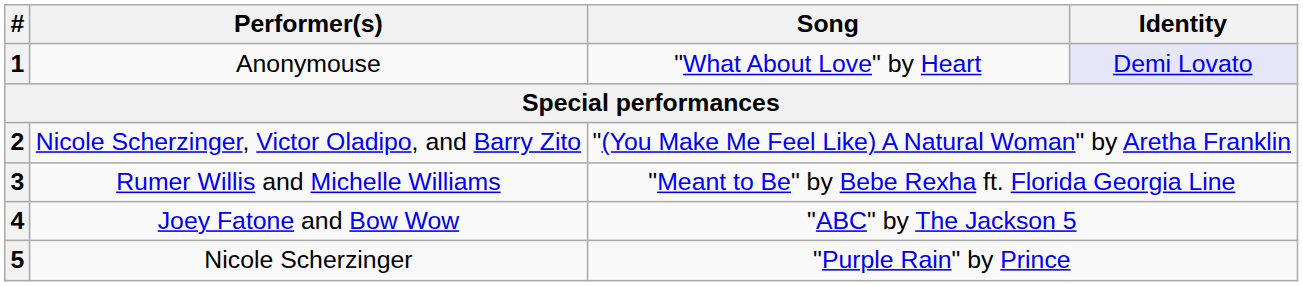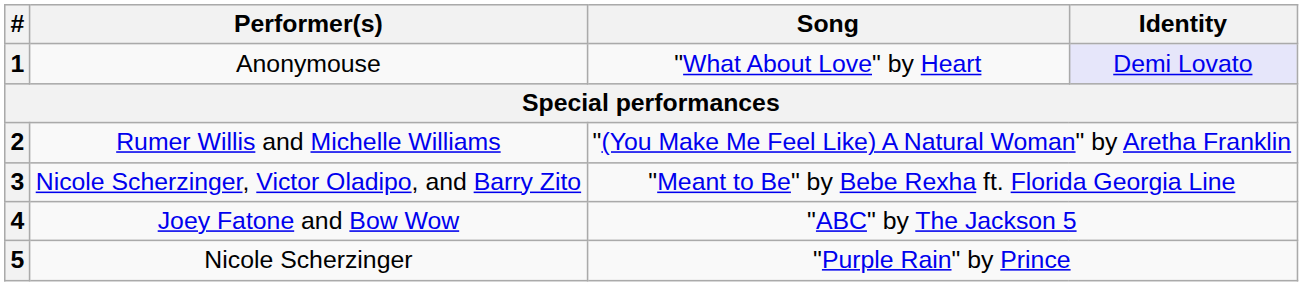 <table class="wikitable plainrowheaders" style="text-align: center;">
 <tr>
 <th>#</th>
 <th>Performer(s)</th>
 <th>Song</th>
 <th>Identity</th>
 </tr>
 <tr>
 <th>1</th>
 <td>Anonymouse</td>
 <td>"<a href='#'>What About Love</a>" by <a href='#'>Heart</a></td>
 <td style="background: lavender;"><a href='#'>Demi Lovato</a></td>
 </tr>
 <tr>
 <th colspan=5>Special performances</th>
 </tr>
 <tr>
 <th>2</th>
-<td><a href='#'>Nicole Scherzinger</a>, <a href='#'>Victor Oladipo</a>, and <a href='#'>Barry Zito</a></td>
+<td><a href='#'>Rumer Willis</a> and <a href='#'>Michelle Williams</a></td>
 <td colspan=2>"<a href='#'>(You Make Me Feel Like) A Natural Woman</a>" by <a href='#'>Aretha Franklin</a></td>
 </tr>
 <tr>
 <th>3</th>
-<td><a href='#'>Rumer Willis</a> and <a href='#'>Michelle Williams</a></td>
+<td><a href='#'>Nicole Scherzinger</a>, <a href='#'>Victor Oladipo</a>, and <a href='#'>Barry Zito</a></td>
 <td colspan=2>"<a href='#'>Meant to Be</a>" by <a href='#'>Bebe Rexha</a> ft. <a href='#'>Florida Georgia Line</a></td>
 </tr>
 <tr>
 <th>4</th>
 <td><a href='#'>Joey Fatone</a> and <a href='#'>Bow Wow</a></td>
 <td colspan=2>"<a href='#'>ABC</a>" by <a href='#'>The Jackson 5</a></td>
 </tr>
 <tr>
 <th>5</th>
 <td>Nicole Scherzinger</td>
 <td colspan=2>"<a href='#'>Purple Rain</a>" by <a href='#'>Prince</a></td>
 </tr>
 </table>
